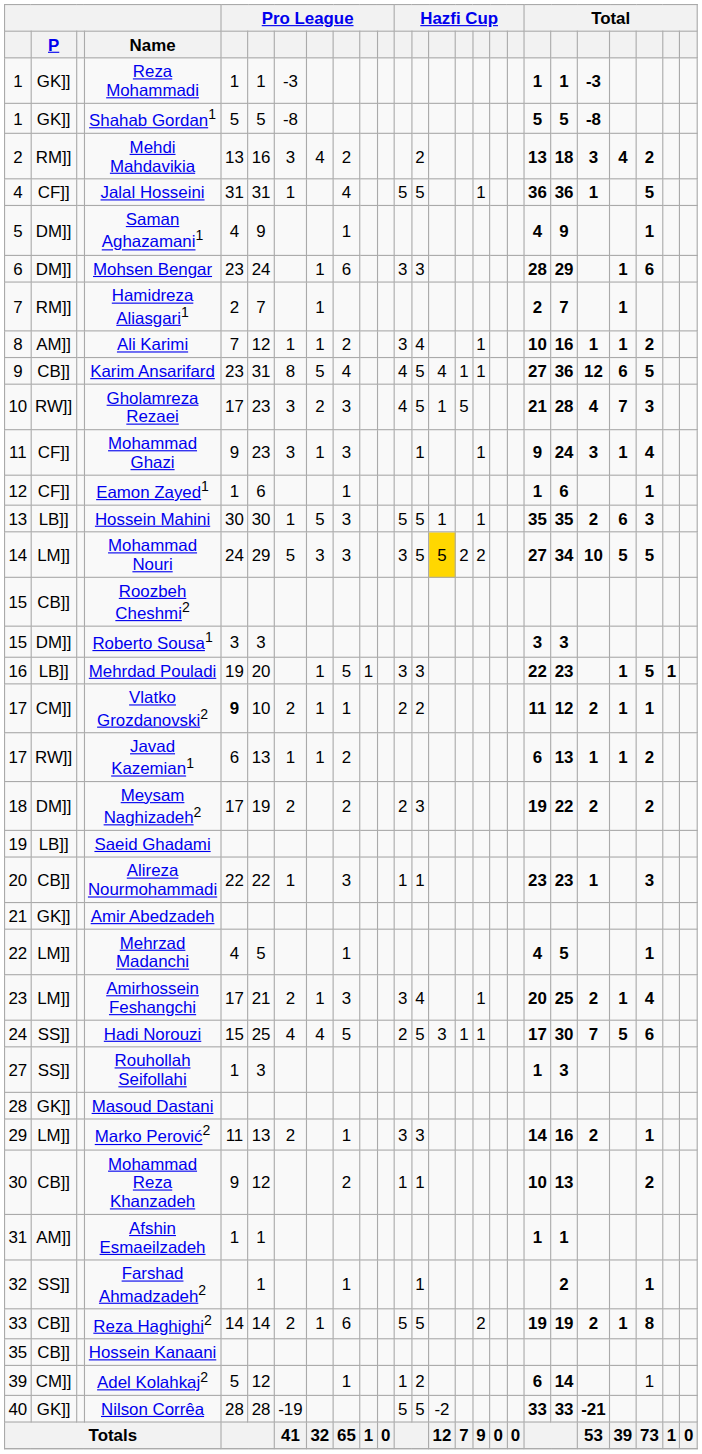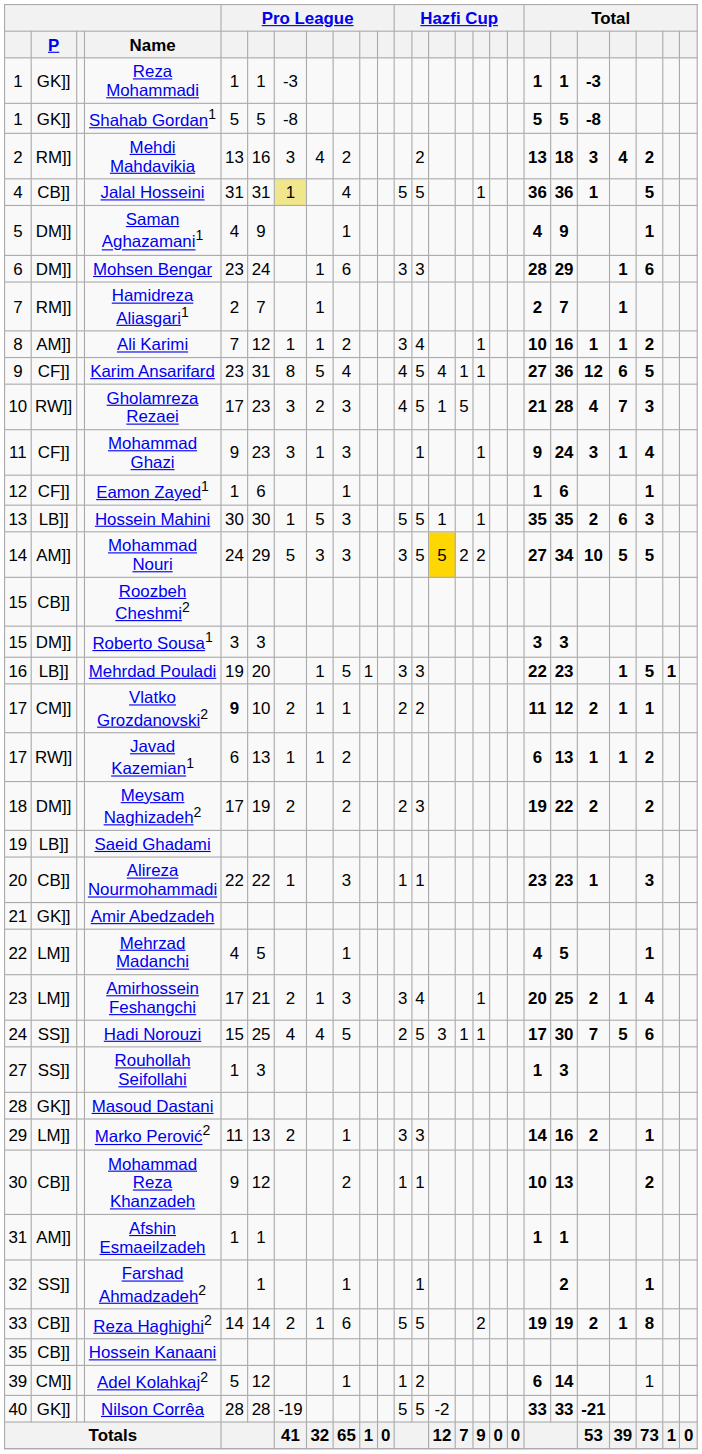 <table class="wikitable sortable" style="text-align: center; font-size: 95%;">
 <tr>
 <th colspan="4"></th>
 <th colspan="7"><a href='#'>Pro League</a></th>
 <th colspan="7"><a href='#'>Hazfi Cup</a></th>
 <th colspan="7">Total</th>
 </tr>
 <tr>
 <th width="20"></th>
 <th width="20"><a href='#'>P</a></th>
 <th width="20"></th>
 <th width="220">Name</th>
 <th width="20"></th>
 <th width="20"></th>
 <th width="20"></th>
 <th width="20"></th>
 <th width="20"></th>
 <th width="20"></th>
 <th width="20"></th>
 <th width="20"></th>
 <th width="20"></th>
 <th width="20"></th>
 <th width="20"></th>
 <th width="20"></th>
 <th width="20"></th>
 <th width="20"></th>
 <th width="20"></th>
 <th width="20"></th>
 <th width="20"></th>
 <th width="20"></th>
 <th width="20"></th>
 <th width="20"></th>
 <th width="20"></th>
 </tr>
 <tr>
 <td>1</td>
 <td [[>GK]]</td>
 <td></td>
 <td><a href='#'>Reza Mohammadi</a></td>
 <td>1</td>
 <td>1</td>
 <td>-3</td>
 <td></td>
 <td></td>
 <td></td>
 <td></td>
 <td></td>
 <td></td>
 <td></td>
 <td></td>
 <td></td>
 <td></td>
 <td></td>
 <td><strong>1</strong></td>
 <td><strong>1</strong></td>
 <td><strong>-3</strong></td>
 <td></td>
 <td></td>
 <td></td>
 <td></td>
 </tr>
 <tr>
 <td>1</td>
 <td [[>GK]]</td>
 <td></td>
 <td><a href='#'>Shahab Gordan</a><sup>1</sup></td>
 <td>5</td>
 <td>5</td>
 <td>-8</td>
 <td></td>
 <td></td>
 <td></td>
 <td></td>
 <td></td>
 <td></td>
 <td></td>
 <td></td>
 <td></td>
 <td></td>
 <td></td>
 <td><strong>5</strong></td>
 <td><strong>5</strong></td>
 <td><strong>-8</strong></td>
 <td></td>
 <td></td>
 <td></td>
 <td></td>
 </tr>
 <tr>
 <td>2</td>
 <td [[>RM]]</td>
 <td></td>
 <td><a href='#'>Mehdi Mahdavikia</a></td>
 <td>13</td>
 <td>16</td>
 <td>3</td>
 <td>4</td>
 <td>2</td>
 <td></td>
 <td></td>
 <td></td>
 <td>2</td>
 <td></td>
 <td></td>
 <td></td>
 <td></td>
 <td></td>
 <td><strong>13</strong></td>
 <td><strong>18</strong></td>
 <td><strong>3</strong></td>
 <td><strong>4</strong></td>
 <td><strong>2</strong></td>
 <td></td>
 <td></td>
 </tr>
 <tr>
 <td>4</td>
-<td [[>CF]]</td>
+<td [[>CB]]</td>
 <td></td>
 <td><a href='#'>Jalal Hosseini</a></td>
 <td>31</td>
 <td>31</td>
-<td>1</td>
+<td style="background: khaki;">1</td>
 <td></td>
 <td>4</td>
 <td></td>
 <td></td>
 <td>5</td>
 <td>5</td>
 <td></td>
 <td></td>
 <td>1</td>
 <td></td>
 <td></td>
 <td><strong>36</strong></td>
 <td><strong>36</strong></td>
 <td><strong>1</strong></td>
 <td></td>
 <td><strong>5</strong></td>
 <td></td>
 <td></td>
 </tr>
 <tr>
 <td>5</td>
 <td [[>DM]]</td>
 <td></td>
 <td><a href='#'>Saman Aghazamani</a><sup>1</sup></td>
 <td>4</td>
 <td>9</td>
 <td></td>
 <td></td>
 <td>1</td>
 <td></td>
 <td></td>
 <td></td>
 <td></td>
 <td></td>
 <td></td>
 <td></td>
 <td></td>
 <td></td>
 <td><strong>4</strong></td>
 <td><strong>9</strong></td>
 <td></td>
 <td></td>
 <td><strong>1</strong></td>
 <td></td>
 <td></td>
 </tr>
 <tr>
 <td>6</td>
 <td [[>DM]]</td>
 <td></td>
 <td><a href='#'>Mohsen Bengar</a></td>
 <td>23</td>
 <td>24</td>
 <td></td>
 <td>1</td>
 <td>6</td>
 <td></td>
 <td></td>
 <td>3</td>
 <td>3</td>
 <td></td>
 <td></td>
 <td></td>
 <td></td>
 <td></td>
 <td><strong>28</strong></td>
 <td><strong>29</strong></td>
 <td></td>
 <td><strong>1</strong></td>
 <td><strong>6</strong></td>
 <td></td>
 <td></td>
 </tr>
 <tr>
 <td>7</td>
 <td [[>RM]]</td>
 <td></td>
 <td><a href='#'>Hamidreza Aliasgari</a><sup>1</sup></td>
 <td>2</td>
 <td>7</td>
 <td></td>
 <td>1</td>
 <td></td>
 <td></td>
 <td></td>
 <td></td>
 <td></td>
 <td></td>
 <td></td>
 <td></td>
 <td></td>
 <td></td>
 <td><strong>2</strong></td>
 <td><strong>7</strong></td>
 <td></td>
 <td><strong>1</strong></td>
 <td></td>
 <td></td>
 <td></td>
 </tr>
 <tr>
 <td>8</td>
 <td [[>AM]]</td>
 <td></td>
 <td><a href='#'>Ali Karimi</a></td>
 <td>7</td>
 <td>12</td>
 <td>1</td>
 <td>1</td>
 <td>2</td>
 <td></td>
 <td></td>
 <td>3</td>
 <td>4</td>
 <td></td>
 <td></td>
 <td>1</td>
 <td></td>
 <td></td>
 <td><strong>10</strong></td>
 <td><strong>16</strong></td>
 <td><strong>1</strong></td>
 <td><strong>1</strong></td>
 <td><strong>2</strong></td>
 <td></td>
 <td></td>
 </tr>
 <tr>
 <td>9</td>
-<td [[>CB]]</td>
+<td [[>CF]]</td>
 <td></td>
 <td><a href='#'>Karim Ansarifard</a></td>
 <td>23</td>
 <td>31</td>
 <td>8</td>
 <td>5</td>
 <td>4</td>
 <td></td>
 <td></td>
 <td>4</td>
 <td>5</td>
 <td>4</td>
 <td>1</td>
 <td>1</td>
 <td></td>
 <td></td>
 <td><strong>27</strong></td>
 <td><strong>36</strong></td>
 <td><strong>12</strong></td>
 <td><strong>6</strong></td>
 <td><strong>5</strong></td>
 <td></td>
 <td></td>
 </tr>
 <tr>
 <td>10</td>
 <td [[>RW]]</td>
 <td></td>
 <td><a href='#'>Gholamreza Rezaei</a></td>
 <td>17</td>
 <td>23</td>
 <td>3</td>
 <td>2</td>
 <td>3</td>
 <td></td>
 <td></td>
 <td>4</td>
 <td>5</td>
 <td>1</td>
 <td>5</td>
 <td></td>
 <td></td>
 <td></td>
 <td><strong>21</strong></td>
 <td><strong>28</strong></td>
 <td><strong>4</strong></td>
 <td><strong>7</strong></td>
 <td><strong>3</strong></td>
 <td></td>
 <td></td>
 </tr>
 <tr>
 <td>11</td>
 <td [[>CF]]</td>
 <td></td>
 <td><a href='#'>Mohammad Ghazi</a></td>
 <td>9</td>
 <td>23</td>
 <td>3</td>
 <td>1</td>
 <td>3</td>
 <td></td>
 <td></td>
 <td></td>
 <td>1</td>
 <td></td>
 <td></td>
 <td>1</td>
 <td></td>
 <td></td>
 <td><strong>9</strong></td>
 <td><strong>24</strong></td>
 <td><strong>3</strong></td>
 <td><strong>1</strong></td>
 <td><strong>4</strong></td>
 <td></td>
 <td></td>
 </tr>
 <tr>
 <td>12</td>
 <td [[>CF]]</td>
 <td></td>
 <td><a href='#'>Eamon Zayed</a><sup>1</sup></td>
 <td>1</td>
 <td>6</td>
 <td></td>
 <td></td>
 <td>1</td>
 <td></td>
 <td></td>
 <td></td>
 <td></td>
 <td></td>
 <td></td>
 <td></td>
 <td></td>
 <td></td>
 <td><strong>1</strong></td>
 <td><strong>6</strong></td>
 <td></td>
 <td></td>
 <td><strong>1</strong></td>
 <td></td>
 <td></td>
 </tr>
 <tr>
 <td>13</td>
 <td [[>LB]]</td>
 <td></td>
 <td><a href='#'>Hossein Mahini</a></td>
 <td>30</td>
 <td>30</td>
 <td>1</td>
 <td>5</td>
 <td>3</td>
 <td></td>
 <td></td>
 <td>5</td>
 <td>5</td>
 <td>1</td>
 <td></td>
 <td>1</td>
 <td></td>
 <td></td>
 <td><strong>35</strong></td>
 <td><strong>35</strong></td>
 <td><strong>2</strong></td>
 <td><strong>6</strong></td>
 <td><strong>3</strong></td>
 <td></td>
 <td></td>
 </tr>
 <tr>
 <td>14</td>
-<td [[>LM]]</td>
+<td [[>AM]]</td>
 <td></td>
 <td><a href='#'>Mohammad Nouri</a></td>
 <td>24</td>
 <td>29</td>
 <td>5</td>
 <td>3</td>
 <td>3</td>
 <td></td>
 <td></td>
 <td>3</td>
 <td>5</td>
 <td style="background:Gold">5</td>
 <td>2</td>
 <td>2</td>
 <td></td>
 <td></td>
 <td><strong>27</strong></td>
 <td><strong>34</strong></td>
 <td><strong>10</strong></td>
 <td><strong>5</strong></td>
 <td><strong>5</strong></td>
 <td></td>
 <td></td>
 </tr>
 <tr>
 <td>15</td>
 <td [[>CB]]</td>
 <td></td>
 <td><a href='#'>Roozbeh Cheshmi</a><sup>2</sup></td>
 <td></td>
 <td></td>
 <td></td>
 <td></td>
 <td></td>
 <td></td>
 <td></td>
 <td></td>
 <td></td>
 <td></td>
 <td></td>
 <td></td>
 <td></td>
 <td></td>
 <td></td>
 <td></td>
 <td></td>
 <td></td>
 <td></td>
 <td></td>
 <td></td>
 </tr>
 <tr>
 <td>15</td>
 <td [[>DM]]</td>
 <td></td>
 <td><a href='#'>Roberto Sousa</a><sup>1</sup></td>
 <td>3</td>
 <td>3</td>
 <td></td>
 <td></td>
 <td></td>
 <td></td>
 <td></td>
 <td></td>
 <td></td>
 <td></td>
 <td></td>
 <td></td>
 <td></td>
 <td></td>
 <td><strong>3</strong></td>
 <td><strong>3</strong></td>
 <td></td>
 <td></td>
 <td></td>
 <td></td>
 <td></td>
 </tr>
 <tr>
 <td>16</td>
 <td [[>LB]]</td>
 <td></td>
 <td><a href='#'>Mehrdad Pouladi</a></td>
 <td>19</td>
 <td>20</td>
 <td></td>
 <td>1</td>
 <td>5</td>
 <td>1</td>
 <td></td>
 <td>3</td>
 <td>3</td>
 <td></td>
 <td></td>
 <td></td>
 <td></td>
 <td></td>
 <td><strong>22</strong></td>
 <td><strong>23</strong></td>
 <td></td>
 <td><strong>1</strong></td>
 <td><strong>5</strong></td>
 <td><strong>1</strong></td>
 <td></td>
 </tr>
 <tr>
 <td>17</td>
 <td [[>CM]]</td>
 <td></td>
 <td><a href='#'>Vlatko Grozdanovski</a><sup>2</sup></td>
 <td><strong>9</strong></td>
 <td>10</td>
 <td>2</td>
 <td>1</td>
 <td>1</td>
 <td></td>
 <td></td>
 <td>2</td>
 <td>2</td>
 <td></td>
 <td></td>
 <td></td>
 <td></td>
 <td></td>
 <td><strong>11</strong></td>
 <td><strong>12</strong></td>
 <td><strong>2</strong></td>
 <td><strong>1</strong></td>
 <td><strong>1</strong></td>
 <td></td>
 <td></td>
 </tr>
 <tr>
 <td>17</td>
 <td [[>RW]]</td>
 <td></td>
 <td><a href='#'>Javad Kazemian</a><sup>1</sup></td>
 <td>6</td>
 <td>13</td>
 <td>1</td>
 <td>1</td>
 <td>2</td>
 <td></td>
 <td></td>
 <td></td>
 <td></td>
 <td></td>
 <td></td>
 <td></td>
 <td></td>
 <td></td>
 <td><strong>6</strong></td>
 <td><strong>13</strong></td>
 <td><strong>1</strong></td>
 <td><strong>1</strong></td>
 <td><strong>2</strong></td>
 <td></td>
 <td></td>
 </tr>
 <tr>
 <td>18</td>
 <td [[>DM]]</td>
 <td></td>
 <td><a href='#'>Meysam Naghizadeh</a><sup>2</sup></td>
 <td>17</td>
 <td>19</td>
 <td>2</td>
 <td></td>
 <td>2</td>
 <td></td>
 <td></td>
 <td>2</td>
 <td>3</td>
 <td></td>
 <td></td>
 <td></td>
 <td></td>
 <td></td>
 <td><strong>19</strong></td>
 <td><strong>22</strong></td>
 <td><strong>2</strong></td>
 <td></td>
 <td><strong>2</strong></td>
 <td></td>
 <td></td>
 </tr>
 <tr>
 <td>19</td>
 <td [[>LB]]</td>
 <td></td>
 <td><a href='#'>Saeid Ghadami</a></td>
 <td></td>
 <td></td>
 <td></td>
 <td></td>
 <td></td>
 <td></td>
 <td></td>
 <td></td>
 <td></td>
 <td></td>
 <td></td>
 <td></td>
 <td></td>
 <td></td>
 <td></td>
 <td></td>
 <td></td>
 <td></td>
 <td></td>
 <td></td>
 <td></td>
 </tr>
 <tr>
 <td>20</td>
 <td [[>CB]]</td>
 <td></td>
 <td><a href='#'>Alireza Nourmohammadi</a></td>
 <td>22</td>
 <td>22</td>
 <td>1</td>
 <td></td>
 <td>3</td>
 <td></td>
 <td></td>
 <td>1</td>
 <td>1</td>
 <td></td>
 <td></td>
 <td></td>
 <td></td>
 <td></td>
 <td><strong>23</strong></td>
 <td><strong>23</strong></td>
 <td><strong>1</strong></td>
 <td></td>
 <td><strong>3</strong></td>
 <td></td>
 <td></td>
 </tr>
 <tr>
 <td>21</td>
 <td [[>GK]]</td>
 <td></td>
 <td><a href='#'>Amir Abedzadeh</a></td>
 <td></td>
 <td></td>
 <td></td>
 <td></td>
 <td></td>
 <td></td>
 <td></td>
 <td></td>
 <td></td>
 <td></td>
 <td></td>
 <td></td>
 <td></td>
 <td></td>
 <td></td>
 <td></td>
 <td></td>
 <td></td>
 <td></td>
 <td></td>
 <td></td>
 </tr>
 <tr>
 <td>22</td>
 <td [[>LM]]</td>
 <td></td>
 <td><a href='#'>Mehrzad Madanchi</a></td>
 <td>4</td>
 <td>5</td>
 <td></td>
 <td></td>
 <td>1</td>
 <td></td>
 <td></td>
 <td></td>
 <td></td>
 <td></td>
 <td></td>
 <td></td>
 <td></td>
 <td></td>
 <td><strong>4</strong></td>
 <td><strong>5</strong></td>
 <td></td>
 <td></td>
 <td><strong>1</strong></td>
 <td></td>
 <td></td>
 </tr>
 <tr>
 <td>23</td>
 <td [[>LM]]</td>
 <td></td>
 <td><a href='#'>Amirhossein Feshangchi</a></td>
 <td>17</td>
 <td>21</td>
 <td>2</td>
 <td>1</td>
 <td>3</td>
 <td></td>
 <td></td>
 <td>3</td>
 <td>4</td>
 <td></td>
 <td></td>
 <td>1</td>
 <td></td>
 <td></td>
 <td><strong>20</strong></td>
 <td><strong>25</strong></td>
 <td><strong>2</strong></td>
 <td><strong>1</strong></td>
 <td><strong>4</strong></td>
 <td></td>
 <td></td>
 </tr>
 <tr>
 <td>24</td>
 <td [[>SS]]</td>
 <td></td>
 <td><a href='#'>Hadi Norouzi</a></td>
 <td>15</td>
 <td>25</td>
 <td>4</td>
 <td>4</td>
 <td>5</td>
 <td></td>
 <td></td>
 <td>2</td>
 <td>5</td>
 <td>3</td>
 <td>1</td>
 <td>1</td>
 <td></td>
 <td></td>
 <td><strong>17</strong></td>
 <td><strong>30</strong></td>
 <td><strong>7</strong></td>
 <td><strong>5</strong></td>
 <td><strong>6</strong></td>
 <td></td>
 <td></td>
 </tr>
 <tr>
 <td>27</td>
 <td [[>SS]]</td>
 <td></td>
 <td><a href='#'>Rouhollah Seifollahi</a></td>
 <td>1</td>
 <td>3</td>
 <td></td>
 <td></td>
 <td></td>
 <td></td>
 <td></td>
 <td></td>
 <td></td>
 <td></td>
 <td></td>
 <td></td>
 <td></td>
 <td></td>
 <td><strong>1</strong></td>
 <td><strong>3</strong></td>
 <td></td>
 <td></td>
 <td></td>
 <td></td>
 <td></td>
 </tr>
 <tr>
 <td>28</td>
 <td [[>GK]]</td>
 <td></td>
 <td><a href='#'>Masoud Dastani</a></td>
 <td></td>
 <td></td>
 <td></td>
 <td></td>
 <td></td>
 <td></td>
 <td></td>
 <td></td>
 <td></td>
 <td></td>
 <td></td>
 <td></td>
 <td></td>
 <td></td>
 <td></td>
 <td></td>
 <td></td>
 <td></td>
 <td></td>
 <td></td>
 <td></td>
 </tr>
 <tr>
 <td>29</td>
 <td [[>LM]]</td>
 <td></td>
 <td><a href='#'>Marko Perović</a><sup>2</sup></td>
 <td>11</td>
 <td>13</td>
 <td>2</td>
 <td></td>
 <td>1</td>
 <td></td>
 <td></td>
 <td>3</td>
 <td>3</td>
 <td></td>
 <td></td>
 <td></td>
 <td></td>
 <td></td>
 <td><strong>14</strong></td>
 <td><strong>16</strong></td>
 <td><strong>2</strong></td>
 <td></td>
 <td><strong>1</strong></td>
 <td></td>
 <td></td>
 </tr>
 <tr>
 <td>30</td>
 <td [[>CB]]</td>
 <td></td>
 <td><a href='#'>Mohammad Reza Khanzadeh</a></td>
 <td>9</td>
 <td>12</td>
 <td></td>
 <td></td>
 <td>2</td>
 <td></td>
 <td></td>
 <td>1</td>
 <td>1</td>
 <td></td>
 <td></td>
 <td></td>
 <td></td>
 <td></td>
 <td><strong>10</strong></td>
 <td><strong>13</strong></td>
 <td></td>
 <td></td>
 <td><strong>2</strong></td>
 <td></td>
 <td></td>
 </tr>
 <tr>
 <td>31</td>
 <td [[>AM]]</td>
 <td></td>
 <td><a href='#'>Afshin Esmaeilzadeh</a></td>
 <td>1</td>
 <td>1</td>
 <td></td>
 <td></td>
 <td></td>
 <td></td>
 <td></td>
 <td></td>
 <td></td>
 <td></td>
 <td></td>
 <td></td>
 <td></td>
 <td></td>
 <td><strong>1</strong></td>
 <td><strong>1</strong></td>
 <td></td>
 <td></td>
 <td></td>
 <td></td>
 <td></td>
 </tr>
 <tr>
 <td>32</td>
 <td [[>SS]]</td>
 <td></td>
 <td><a href='#'>Farshad Ahmadzadeh</a><sup>2</sup></td>
 <td></td>
 <td>1</td>
 <td></td>
 <td></td>
 <td>1</td>
 <td></td>
 <td></td>
 <td></td>
 <td>1</td>
 <td></td>
 <td></td>
 <td></td>
 <td></td>
 <td></td>
 <td></td>
 <td><strong>2</strong></td>
 <td></td>
 <td></td>
 <td><strong>1</strong></td>
 <td></td>
 <td></td>
 </tr>
 <tr>
 <td>33</td>
 <td [[>CB]]</td>
 <td></td>
 <td><a href='#'>Reza Haghighi</a><sup>2</sup></td>
 <td>14</td>
 <td>14</td>
 <td>2</td>
 <td>1</td>
 <td>6</td>
 <td></td>
 <td></td>
 <td>5</td>
 <td>5</td>
 <td></td>
 <td></td>
 <td>2</td>
 <td></td>
 <td></td>
 <td><strong>19</strong></td>
 <td><strong>19</strong></td>
 <td><strong>2</strong></td>
 <td><strong>1</strong></td>
 <td><strong>8</strong></td>
 <td></td>
 <td></td>
 </tr>
 <tr>
 <td>35</td>
 <td [[>CB]]</td>
 <td></td>
 <td><a href='#'>Hossein Kanaani</a></td>
 <td></td>
 <td></td>
 <td></td>
 <td></td>
 <td></td>
 <td></td>
 <td></td>
 <td></td>
 <td></td>
 <td></td>
 <td></td>
 <td></td>
 <td></td>
 <td></td>
 <td></td>
 <td></td>
 <td></td>
 <td></td>
 <td></td>
 <td></td>
 <td></td>
 </tr>
 <tr>
 <td>39</td>
 <td [[>CM]]</td>
 <td></td>
 <td><a href='#'>Adel Kolahkaj</a><sup>2</sup></td>
 <td>5</td>
 <td>12</td>
 <td></td>
 <td></td>
 <td>1</td>
 <td></td>
 <td></td>
 <td>1</td>
 <td>2</td>
 <td></td>
 <td></td>
 <td></td>
 <td></td>
 <td></td>
 <td><strong>6</strong></td>
 <td><strong>14</strong></td>
 <td></td>
 <td></td>
 <td>1</td>
 <td></td>
 <td></td>
 </tr>
 <tr>
 <td>40</td>
 <td [[>GK]]</td>
 <td></td>
 <td><a href='#'>Nilson Corrêa</a></td>
 <td>28</td>
 <td>28</td>
 <td>-19</td>
 <td></td>
 <td></td>
 <td></td>
 <td></td>
 <td>5</td>
 <td>5</td>
 <td>-2</td>
 <td></td>
 <td></td>
 <td></td>
 <td></td>
 <td><strong>33</strong></td>
 <td><strong>33</strong></td>
 <td><strong>-21</strong></td>
 <td></td>
 <td></td>
 <td></td>
 <td></td>
 </tr>
 <tr>
 <th colspan="4">Totals</th>
 <th colspan="2"></th>
 <th>41</th>
 <th>32</th>
 <th>65</th>
 <th>1</th>
 <th>0</th>
 <th colspan="2"></th>
 <th>12</th>
 <th>7</th>
 <th>9</th>
 <th>0</th>
 <th>0</th>
 <th colspan="2"></th>
 <th>53</th>
 <th>39</th>
 <th>73</th>
 <th>1</th>
 <th>0</th>
 </tr>
 <tr>
 </tr>
 </table>
